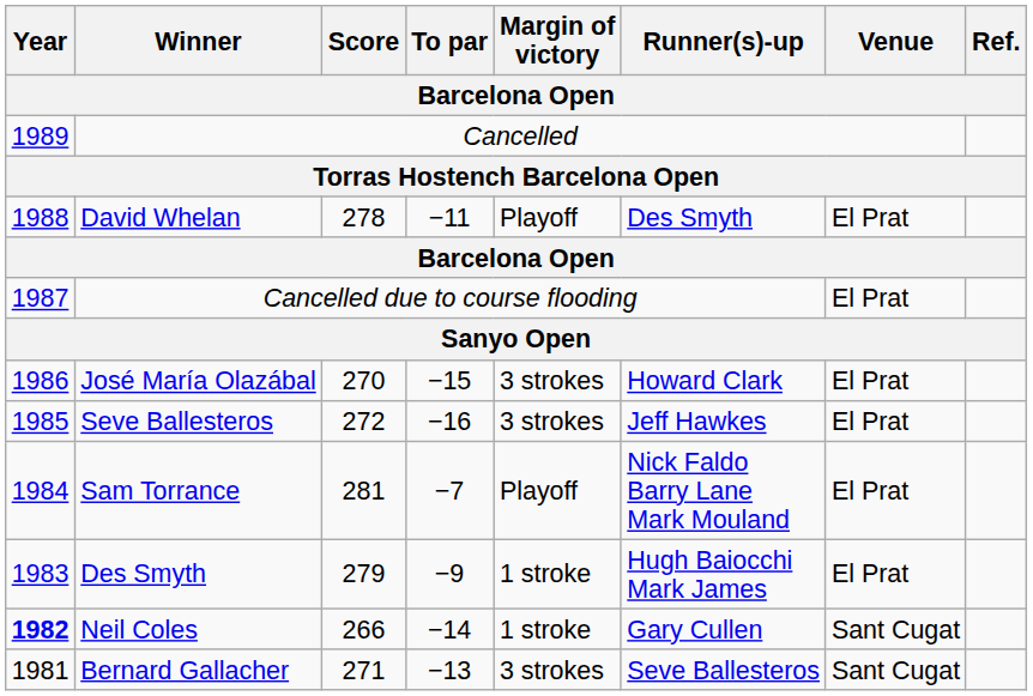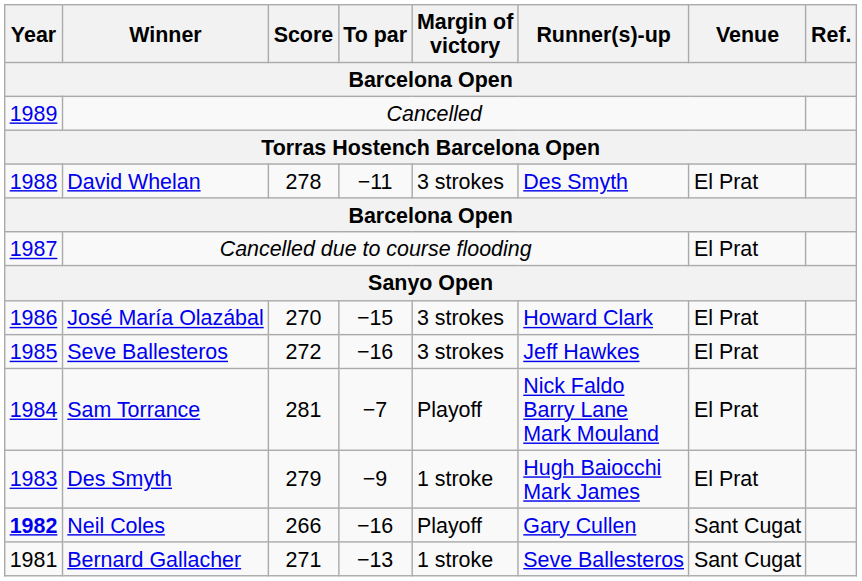 <table class=wikitable style="font-size:95%">
 <tr>
 <th>Year</th>
 <th>Winner</th>
 <th>Score</th>
 <th>To par</th>
 <th>Margin of<br>victory</th>
 <th>Runner(s)-up</th>
 <th>Venue</th>
 <th>Ref.</th>
 </tr>
 <tr>
 <th colspan=9>Barcelona Open</th>
 </tr>
 <tr>
 <td><a href='#'>1989</a></td>
 <td align=center colspan=6><em>Cancelled</em></td>
 <td></td>
 </tr>
 <tr>
 <th colspan=9>Torras Hostench Barcelona Open</th>
 </tr>
 <tr>
 <td><a href='#'>1988</a></td>
 <td> <a href='#'>David Whelan</a></td>
 <td align=center>278</td>
 <td align=center>−11</td>
-<td>Playoff</td>
+<td>3 strokes</td>
 <td> <a href='#'>Des Smyth</a></td>
 <td>El Prat</td>
 <td></td>
 </tr>
 <tr>
 <th colspan=9>Barcelona Open</th>
 </tr>
 <tr>
 <td><a href='#'>1987</a></td>
 <td align=center colspan=5><em>Cancelled due to course flooding</em></td>
 <td>El Prat</td>
 <td></td>
 </tr>
 <tr>
 <th colspan=9>Sanyo Open</th>
 </tr>
 <tr>
 <td><a href='#'>1986</a></td>
 <td> <a href='#'>José María Olazábal</a></td>
 <td align=center>270</td>
 <td align=center>−15</td>
 <td>3 strokes</td>
 <td> <a href='#'>Howard Clark</a></td>
 <td>El Prat</td>
 <td></td>
 </tr>
 <tr>
 <td><a href='#'>1985</a></td>
 <td> <a href='#'>Seve Ballesteros</a></td>
 <td align=center>272</td>
 <td align=center>−16</td>
 <td>3 strokes</td>
 <td> <a href='#'>Jeff Hawkes</a></td>
 <td>El Prat</td>
 <td></td>
 </tr>
 <tr>
 <td><a href='#'>1984</a></td>
 <td> <a href='#'>Sam Torrance</a></td>
 <td align=center>281</td>
 <td align=center>−7</td>
 <td>Playoff</td>
 <td> <a href='#'>Nick Faldo</a><br> <a href='#'>Barry Lane</a><br> <a href='#'>Mark Mouland</a></td>
 <td>El Prat</td>
 <td></td>
 </tr>
 <tr>
 <td><a href='#'>1983</a></td>
 <td> <a href='#'>Des Smyth</a></td>
 <td align=center>279</td>
 <td align=center>−9</td>
 <td>1 stroke</td>
 <td> <a href='#'>Hugh Baiocchi</a><br> <a href='#'>Mark James</a></td>
 <td>El Prat</td>
 <td></td>
 </tr>
 <tr>
 <td><strong><a href='#'>1982</a></strong></td>
 <td> <a href='#'>Neil Coles</a></td>
 <td align=center>266</td>
-<td align=center>−14</td>
-<td>1 stroke</td>
+<td align=center>−16</td>
+<td>Playoff</td>
 <td> <a href='#'>Gary Cullen</a></td>
 <td>Sant Cugat</td>
 <td></td>
 </tr>
 <tr>
 <td>1981</td>
 <td> <a href='#'>Bernard Gallacher</a></td>
 <td align=center>271</td>
 <td align=center>−13</td>
-<td>3 strokes</td>
+<td>1 stroke</td>
 <td> <a href='#'>Seve Ballesteros</a></td>
 <td>Sant Cugat</td>
 <td></td>
 </tr>
 </table>
